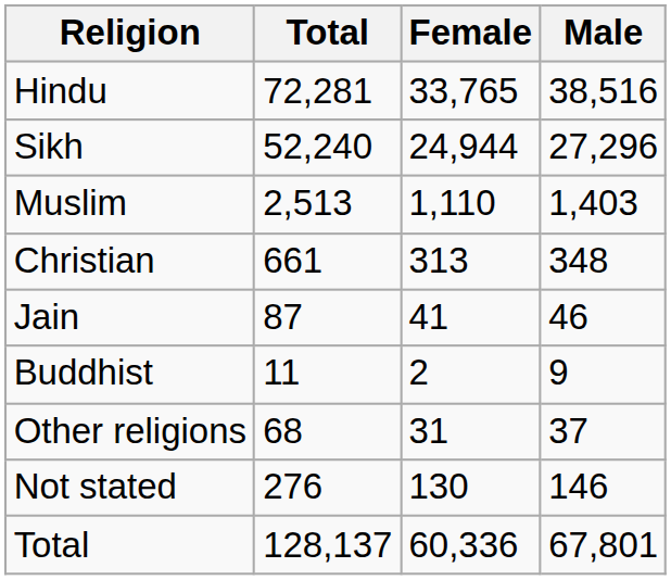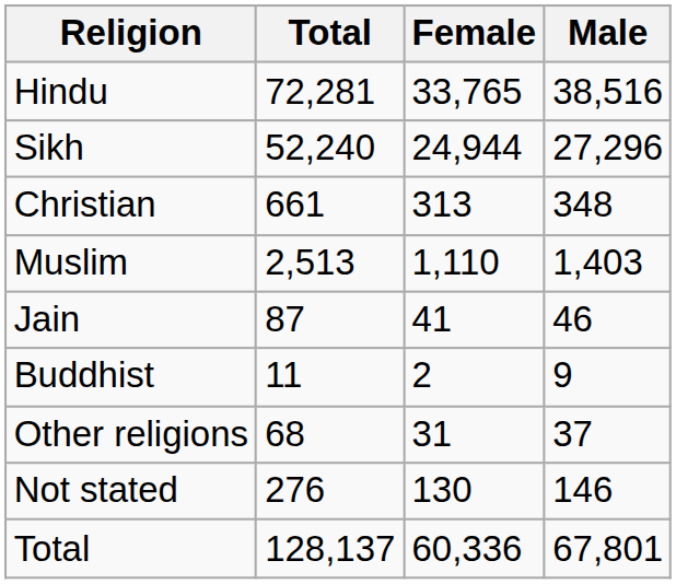 <table class="wikitable sortable">
 <tr>
 <th>Religion</th>
 <th>Total</th>
 <th>Female</th>
 <th>Male</th>
 </tr>
 <tr>
 <td>Hindu</td>
 <td>72,281</td>
 <td>33,765</td>
 <td>38,516</td>
 </tr>
 <tr>
 <td>Sikh</td>
 <td>52,240</td>
 <td>24,944</td>
 <td>27,296</td>
 </tr>
 <tr>
+<td>Christian</td>
+<td>661</td>
+<td>313</td>
+<td>348</td>
+</tr>
+<tr>
 <td>Muslim</td>
 <td>2,513</td>
 <td>1,110</td>
 <td>1,403</td>
-</tr>
-<tr>
-<td>Christian</td>
-<td>661</td>
-<td>313</td>
-<td>348</td>
 </tr>
 <tr>
 <td>Jain</td>
 <td>87</td>
 <td>41</td>
 <td>46</td>
 </tr>
 <tr>
 <td>Buddhist</td>
 <td>11</td>
 <td>2</td>
 <td>9</td>
 </tr>
 <tr>
 <td>Other religions</td>
 <td>68</td>
 <td>31</td>
 <td>37</td>
 </tr>
 <tr>
 <td>Not stated</td>
 <td>276</td>
 <td>130</td>
 <td>146</td>
 </tr>
 <tr>
 <td>Total</td>
 <td>128,137</td>
 <td>60,336</td>
 <td>67,801</td>
 </tr>
 </table>
